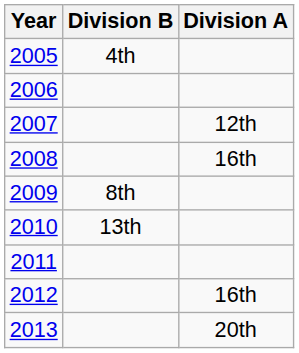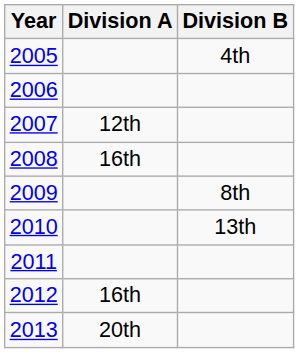 <table class="wikitable" style="text-align:center">
 <tr>
 <th>Year</th>
+<th>Division A</th>
 <th>Division B</th>
-<th>Division A</th>
 </tr>
 <tr>
 <td><a href='#'>2005</a></td>
+<td></td>
 <td>4th</td>
-<td></td>
 </tr>
 <tr>
 <td><a href='#'>2006</a></td>
 <td></td>
 <td></td>
 </tr>
 <tr>
 <td><a href='#'>2007</a></td>
+<td>12th</td>
 <td></td>
-<td>12th</td>
 </tr>
 <tr>
 <td><a href='#'>2008</a></td>
+<td>16th</td>
 <td></td>
-<td>16th</td>
 </tr>
 <tr>
 <td><a href='#'>2009</a></td>
+<td></td>
 <td>8th</td>
-<td></td>
 </tr>
 <tr>
 <td><a href='#'>2010</a></td>
+<td></td>
 <td>13th</td>
-<td></td>
 </tr>
 <tr>
 <td><a href='#'>2011</a></td>
 <td></td>
 <td></td>
 </tr>
 <tr>
 <td><a href='#'>2012</a></td>
+<td>16th</td>
 <td></td>
-<td>16th</td>
 </tr>
 <tr>
 <td><a href='#'>2013</a></td>
+<td>20th</td>
 <td></td>
-<td>20th</td>
 </tr>
 </table>
